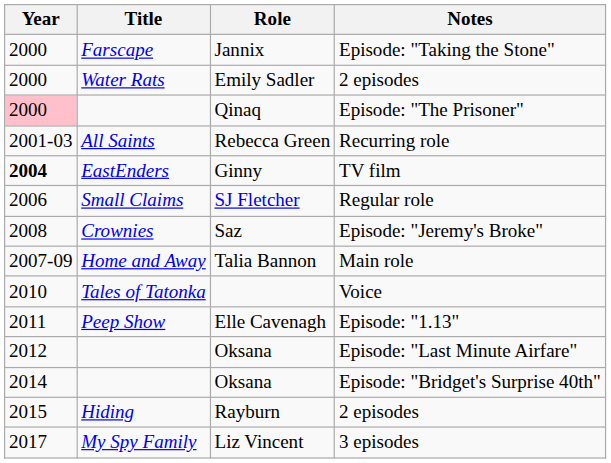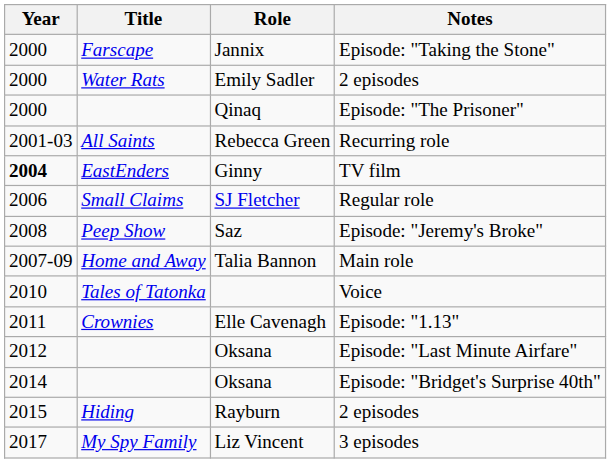 <table class="wikitable sortable">
 <tr>
 <th>Year</th>
 <th>Title</th>
 <th>Role</th>
 <th class="unsortable">Notes</th>
 </tr>
 <tr>
 <td>2000</td>
 <td><em><a href='#'>Farscape</a></em></td>
 <td>Jannix</td>
 <td>Episode: "Taking the Stone"</td>
 </tr>
 <tr>
 <td>2000</td>
 <td><em><a href='#'>Water Rats</a></em></td>
 <td>Emily Sadler</td>
 <td>2 episodes</td>
 </tr>
 <tr>
-<td style="background: pink;">2000</td>
+<td>2000</td>
 <td><em></em></td>
 <td>Qinaq</td>
 <td>Episode: "The Prisoner"</td>
 </tr>
 <tr>
 <td>2001-03</td>
 <td><em><a href='#'>All Saints</a></em></td>
 <td>Rebecca Green</td>
 <td>Recurring role</td>
 </tr>
 <tr>
 <td><strong>2004</strong></td>
 <td><em><a href='#'>EastEnders</a></em></td>
 <td>Ginny</td>
 <td>TV film</td>
 </tr>
 <tr>
 <td>2006</td>
 <td><em><a href='#'>Small Claims</a></em></td>
 <td><a href='#'>SJ Fletcher</a></td>
 <td>Regular role</td>
 </tr>
 <tr>
 <td>2008</td>
-<td><em><a href='#'>Crownies</a></em></td>
+<td><em><a href='#'>Peep Show</a></em></td>
 <td>Saz</td>
 <td>Episode: "Jeremy's Broke"</td>
 </tr>
 <tr>
 <td>2007-09</td>
 <td><em><a href='#'>Home and Away</a></em></td>
 <td>Talia Bannon</td>
 <td>Main role</td>
 </tr>
 <tr>
 <td>2010</td>
 <td><em><a href='#'>Tales of Tatonka</a></em></td>
 <td></td>
 <td>Voice</td>
 </tr>
 <tr>
 <td>2011</td>
-<td><em><a href='#'>Peep Show</a></em></td>
+<td><em><a href='#'>Crownies</a></em></td>
 <td>Elle Cavenagh</td>
 <td>Episode: "1.13"</td>
 </tr>
 <tr>
 <td>2012</td>
 <td><em></em></td>
 <td>Oksana</td>
 <td>Episode: "Last Minute Airfare"</td>
 </tr>
 <tr>
 <td>2014</td>
 <td><em></em></td>
 <td>Oksana</td>
 <td>Episode: "Bridget's Surprise 40th"</td>
 </tr>
 <tr>
 <td>2015</td>
 <td><em><a href='#'>Hiding</a></em></td>
 <td>Rayburn</td>
 <td>2 episodes</td>
 </tr>
 <tr>
 <td>2017</td>
 <td><em><a href='#'>My Spy Family</a></em></td>
 <td>Liz Vincent</td>
 <td>3 episodes</td>
 </tr>
 </table>
